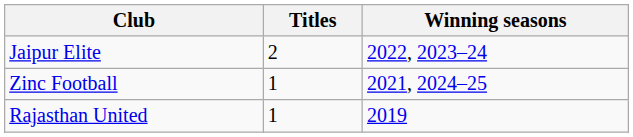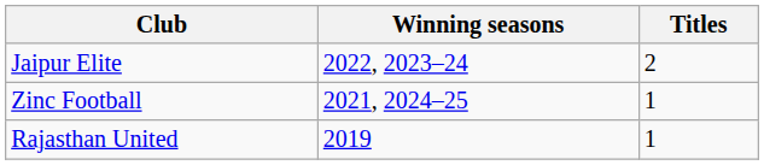 <table class="wikitable" width="500px">
 <tr>
 <th>Club</th>
+<th>Winning seasons</th>
 <th>Titles</th>
-<th>Winning seasons</th>
 </tr>
 <tr>
 <td><a href='#'>Jaipur Elite</a></td>
+<td><a href='#'>2022</a>, <a href='#'>2023–24</a></td>
 <td>2</td>
-<td><a href='#'>2022</a>, <a href='#'>2023–24</a></td>
 </tr>
 <tr>
 <td><a href='#'>Zinc Football</a></td>
+<td><a href='#'>2021</a>, <a href='#'>2024–25</a></td>
 <td>1</td>
-<td><a href='#'>2021</a>, <a href='#'>2024–25</a></td>
 </tr>
 <tr>
 <td><a href='#'>Rajasthan United</a></td>
+<td><a href='#'>2019</a></td>
 <td>1</td>
-<td><a href='#'>2019</a></td>
 </tr>
 </table>
